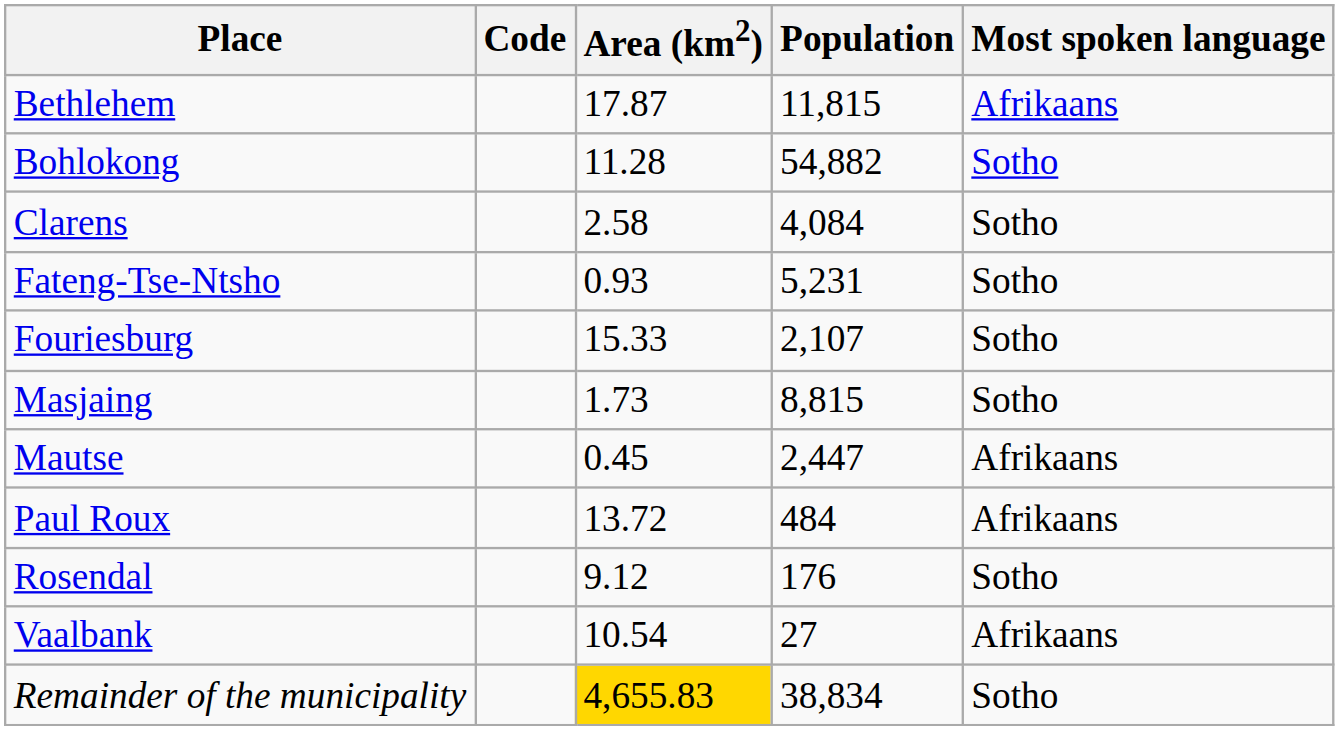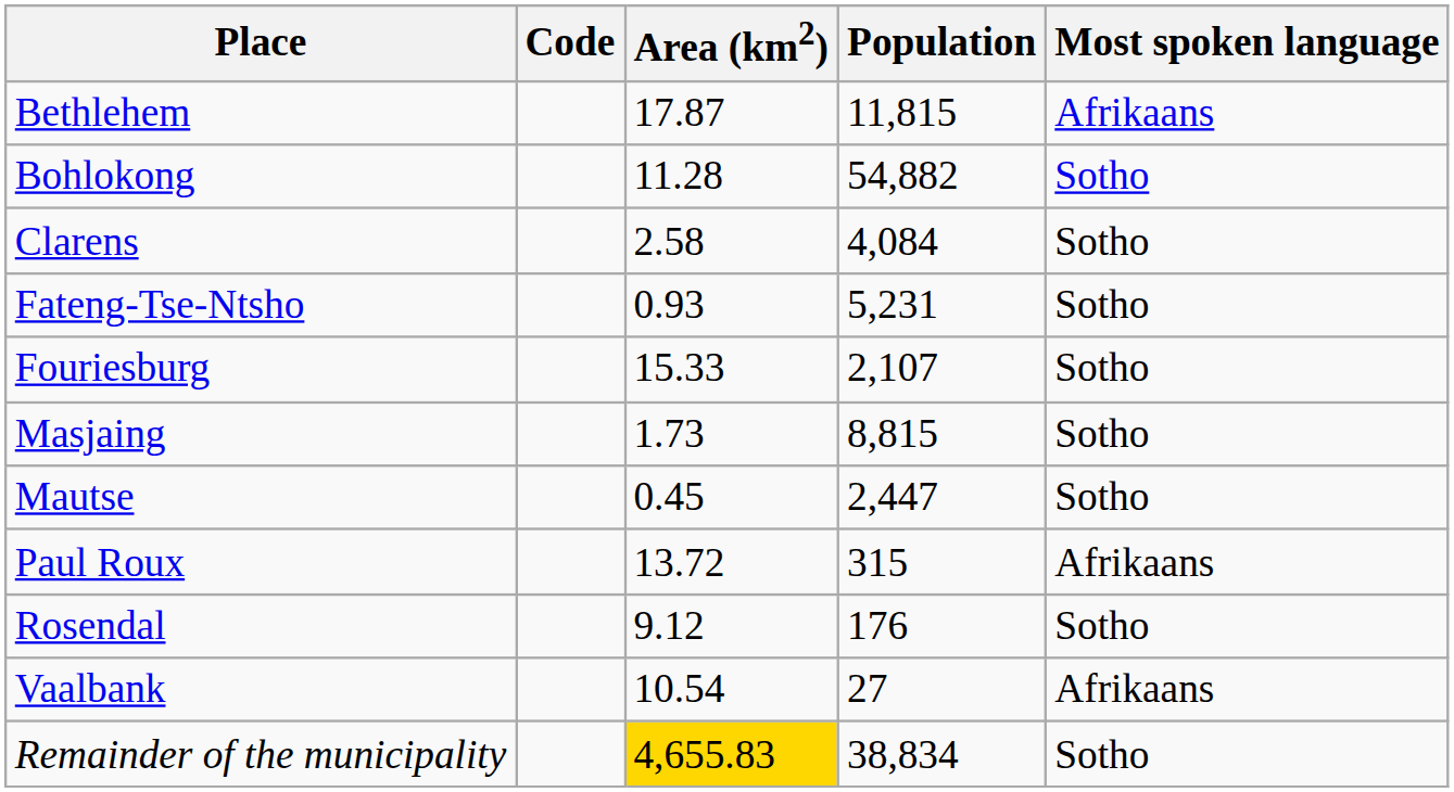 <table class="wikitable sortable">
 <tr>
 <th>Place</th>
 <th>Code</th>
 <th>Area (km<sup>2</sup>)</th>
 <th>Population</th>
 <th>Most spoken language</th>
 </tr>
 <tr>
 <td><a href='#'>Bethlehem</a></td>
 <td></td>
 <td>17.87</td>
 <td>11,815</td>
 <td><a href='#'>Afrikaans</a></td>
 </tr>
 <tr>
 <td><a href='#'>Bohlokong</a></td>
 <td></td>
 <td>11.28</td>
 <td>54,882</td>
 <td><a href='#'>Sotho</a></td>
 </tr>
 <tr>
 <td><a href='#'>Clarens</a></td>
 <td></td>
 <td>2.58</td>
 <td>4,084</td>
 <td>Sotho</td>
 </tr>
 <tr>
 <td><a href='#'>Fateng-Tse-Ntsho</a></td>
 <td></td>
 <td>0.93</td>
 <td>5,231</td>
 <td>Sotho</td>
 </tr>
 <tr>
 <td><a href='#'>Fouriesburg</a></td>
 <td></td>
 <td>15.33</td>
 <td>2,107</td>
 <td>Sotho</td>
 </tr>
 <tr>
 <td><a href='#'>Masjaing</a></td>
 <td></td>
 <td>1.73</td>
 <td>8,815</td>
 <td>Sotho</td>
 </tr>
 <tr>
 <td><a href='#'>Mautse</a></td>
 <td></td>
 <td>0.45</td>
 <td>2,447</td>
-<td>Afrikaans</td>
+<td>Sotho</td>
 </tr>
 <tr>
 <td><a href='#'>Paul Roux</a></td>
 <td></td>
 <td>13.72</td>
-<td>484</td>
+<td>315</td>
 <td>Afrikaans</td>
 </tr>
 <tr>
 <td><a href='#'>Rosendal</a></td>
 <td></td>
 <td>9.12</td>
 <td>176</td>
 <td>Sotho</td>
 </tr>
 <tr>
 <td><a href='#'>Vaalbank</a></td>
 <td></td>
 <td>10.54</td>
 <td>27</td>
 <td>Afrikaans</td>
 </tr>
 <tr>
 <td><em>Remainder of the municipality</em></td>
 <td></td>
 <td style="background: gold;">4,655.83</td>
 <td>38,834</td>
 <td>Sotho</td>
 </tr>
 </table>
